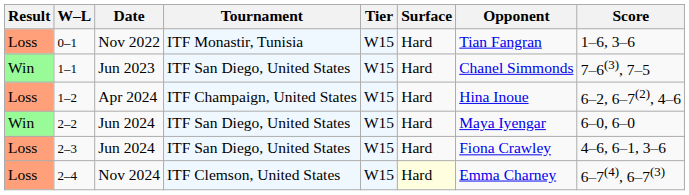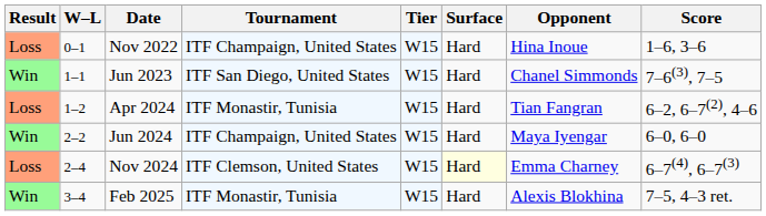 <table class="wikitable sortable">
 <tr>
 <th>Result</th>
 <th class=unsortable>W–L</th>
 <th>Date</th>
 <th>Tournament</th>
 <th>Tier</th>
 <th>Surface</th>
 <th>Opponent</th>
 <th class=unsortable>Score</th>
 </tr>
 <tr>
 <td style="background:#ffa07a;">Loss</td>
 <td><small>0–1</small></td>
 <td>Nov 2022</td>
-<td style="background:#f0f8ff;">ITF Monastir, Tunisia</td>
+<td style="background:#f0f8ff;">ITF Champaign, United States</td>
 <td style="background:#f0f8ff;">W15</td>
 <td>Hard</td>
-<td> <a href='#'>Tian Fangran</a></td>
+<td> <a href='#'>Hina Inoue</a></td>
 <td>1–6, 3–6</td>
 </tr>
 <tr>
 <td style="background:#98fb98;">Win</td>
 <td><small>1–1</small></td>
 <td>Jun 2023</td>
 <td style="background:#f0f8ff;">ITF San Diego, United States</td>
 <td style="background:#f0f8ff;">W15</td>
 <td>Hard</td>
 <td> <a href='#'>Chanel Simmonds</a></td>
 <td>7–6<sup>(3)</sup>, 7–5</td>
 </tr>
 <tr>
 <td style="background:#ffa07a;">Loss</td>
 <td><small>1–2</small></td>
 <td>Apr 2024</td>
-<td style="background:#f0f8ff;">ITF Champaign, United States</td>
+<td style="background:#f0f8ff;">ITF Monastir, Tunisia</td>
 <td style="background:#f0f8ff;">W15</td>
 <td>Hard</td>
-<td> <a href='#'>Hina Inoue</a></td>
+<td> <a href='#'>Tian Fangran</a></td>
 <td>6–2, 6–7<sup>(2)</sup>, 4–6</td>
 </tr>
 <tr>
 <td style="background:#98fb98;">Win</td>
 <td><small>2–2</small></td>
 <td>Jun 2024</td>
-<td style="background:#f0f8ff;">ITF San Diego, United States</td>
+<td style="background:#f0f8ff;">ITF Champaign, United States</td>
 <td style="background:#f0f8ff;">W15</td>
 <td>Hard</td>
 <td> <a href='#'>Maya Iyengar</a></td>
 <td>6–0, 6–0</td>
-</tr>
-<tr>
-<td style="background:#ffa07a;">Loss</td>
-<td><small>2–3</small></td>
-<td>Jun 2024</td>
-<td style="background:#f0f8ff;">ITF San Diego, United States</td>
-<td style="background:#f0f8ff;">W15</td>
-<td>Hard</td>
-<td> <a href='#'>Fiona Crawley</a></td>
-<td>4–6, 6–1, 3–6</td>
 </tr>
 <tr>
 <td style="background:#ffa07a;">Loss</td>
 <td><small>2–4</small></td>
 <td>Nov 2024</td>
 <td style="background:#f0f8ff;">ITF Clemson, United States</td>
 <td style="background:#f0f8ff;">W15</td>
 <td style="background: lightyellow;">Hard</td>
 <td> <a href='#'>Emma Charney</a></td>
 <td>6–7<sup>(4)</sup>, 6–7<sup>(3)</sup></td>
 </tr>
+<tr>
+<td style="background:#98fb98;">Win</td>
+<td><small>3–4</small></td>
+<td>Feb 2025</td>
+<td style="background:#f0f8ff;">ITF Monastir, Tunisia</td>
+<td style="background:#f0f8ff;">W15</td>
+<td>Hard</td>
+<td> <a href='#'>Alexis Blokhina</a></td>
+<td>7–5, 4–3 ret.</td>
+</tr>
 </table>
